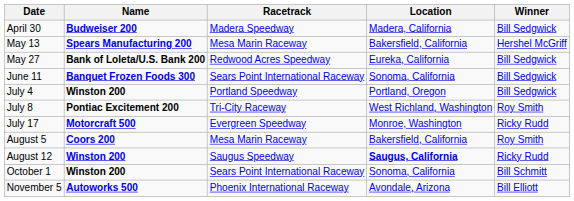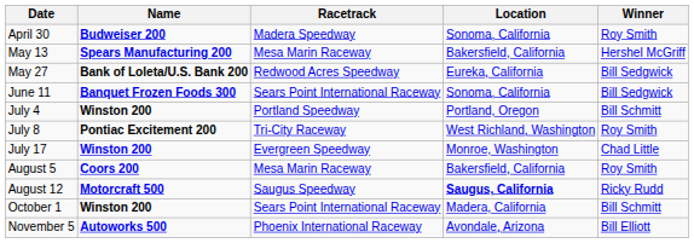 <table class="wikitable">
 <tr>
 <th>Date</th>
 <th>Name</th>
 <th>Racetrack</th>
 <th>Location</th>
 <th>Winner</th>
 </tr>
 <tr>
 <td>April 30</td>
 <td><a href='#'><strong>Budweiser 200</strong></a></td>
 <td><a href='#'>Madera Speedway</a></td>
-<td><a href='#'>Madera, California</a></td>
-<td><a href='#'>Bill Sedgwick</a></td>
+<td><a href='#'>Sonoma, California</a></td>
+<td><a href='#'>Roy Smith</a></td>
 </tr>
 <tr>
 <td>May 13</td>
 <td><a href='#'><strong>Spears Manufacturing 200</strong></a></td>
 <td><a href='#'>Mesa Marin Raceway</a></td>
 <td><a href='#'>Bakersfield, California</a></td>
 <td><a href='#'>Hershel McGriff</a></td>
 </tr>
 <tr>
 <td>May 27</td>
 <td><strong>Bank of Loleta/U.S. Bank 200</strong></td>
 <td><a href='#'>Redwood Acres Speedway</a></td>
 <td><a href='#'>Eureka, California</a></td>
 <td><a href='#'>Bill Sedgwick</a></td>
 </tr>
 <tr>
 <td>June 11</td>
 <td><a href='#'><strong>Banquet Frozen Foods 300</strong></a></td>
 <td><a href='#'>Sears Point International Raceway</a></td>
 <td><a href='#'>Sonoma, California</a></td>
 <td><a href='#'>Bill Sedgwick</a></td>
 </tr>
 <tr>
 <td>July 4</td>
 <td><strong>Winston 200</strong></td>
 <td><a href='#'>Portland Speedway</a></td>
 <td><a href='#'>Portland, Oregon</a></td>
-<td><a href='#'>Bill Sedgwick</a></td>
+<td><a href='#'>Bill Schmitt</a></td>
 </tr>
 <tr>
 <td>July 8</td>
 <td><strong>Pontiac Excitement 200</strong></td>
 <td><a href='#'>Tri-City Raceway</a></td>
 <td><a href='#'>West Richland, Washington</a></td>
 <td><a href='#'>Roy Smith</a></td>
 </tr>
 <tr>
 <td>July 17</td>
-<td><a href='#'><strong>Motorcraft 500</strong></a></td>
+<td><a href='#'><strong>Winston 200</strong></a></td>
 <td><a href='#'>Evergreen Speedway</a></td>
 <td><a href='#'>Monroe, Washington</a></td>
-<td><a href='#'>Ricky Rudd</a></td>
+<td><a href='#'>Chad Little</a></td>
 </tr>
 <tr>
 <td>August 5</td>
 <td><a href='#'><strong>Coors 200</strong></a></td>
 <td><a href='#'>Mesa Marin Raceway</a></td>
 <td><a href='#'>Bakersfield, California</a></td>
 <td><a href='#'>Roy Smith</a></td>
 </tr>
 <tr>
 <td>August 12</td>
-<td><a href='#'><strong>Winston 200</strong></a></td>
+<td><a href='#'><strong>Motorcraft 500</strong></a></td>
 <td><a href='#'>Saugus Speedway</a></td>
 <td><strong><a href='#'>Saugus, California</a></strong></td>
 <td><a href='#'>Ricky Rudd</a></td>
 </tr>
 <tr>
 <td>October 1</td>
 <td><strong>Winston 200</strong></td>
 <td><a href='#'>Sears Point International Raceway</a></td>
-<td><a href='#'>Sonoma, California</a></td>
+<td><a href='#'>Madera, California</a></td>
 <td><a href='#'>Bill Schmitt</a></td>
 </tr>
 <tr>
 <td>November 5</td>
 <td><a href='#'><strong>Autoworks 500</strong></a></td>
 <td><a href='#'>Phoenix International Raceway</a></td>
 <td><a href='#'>Avondale, Arizona</a></td>
 <td><a href='#'>Bill Elliott</a></td>
 </tr>
 </table>
